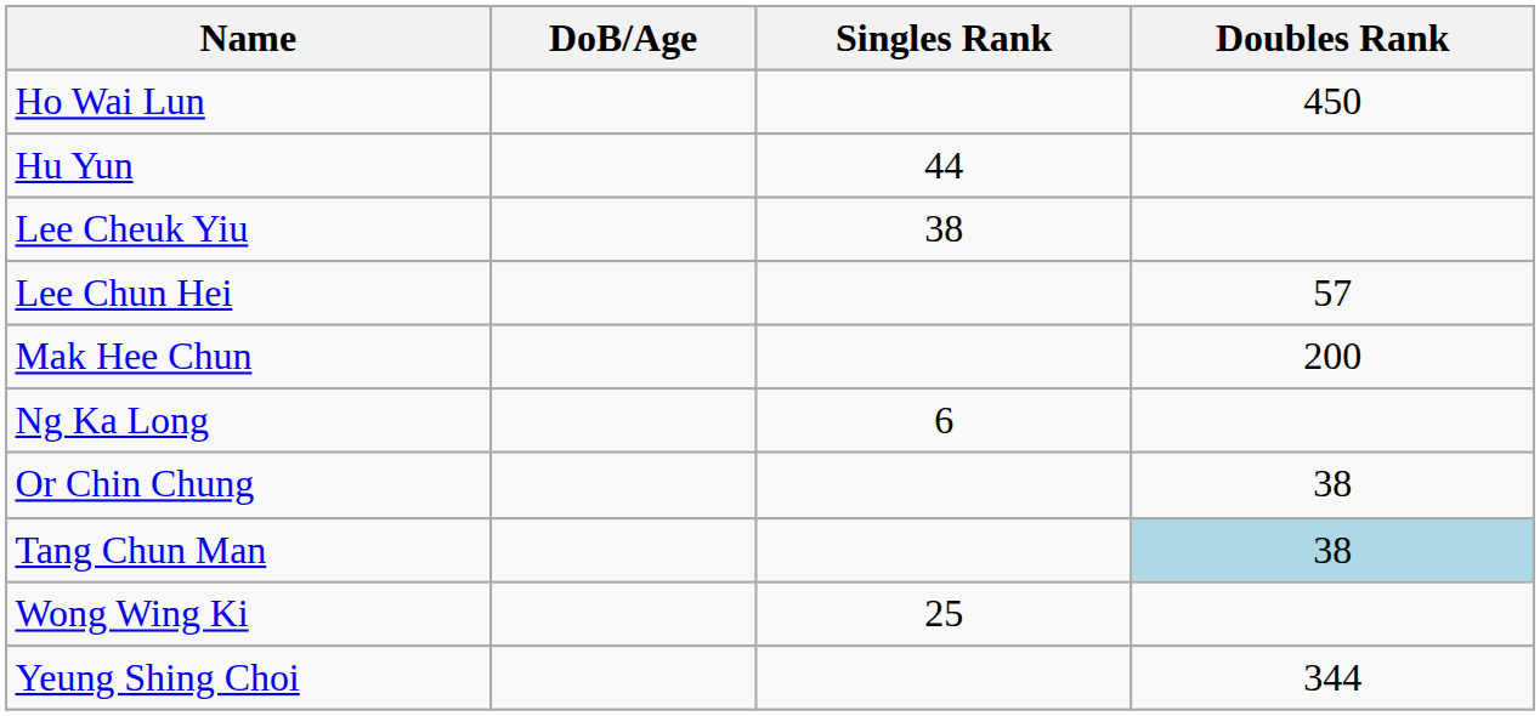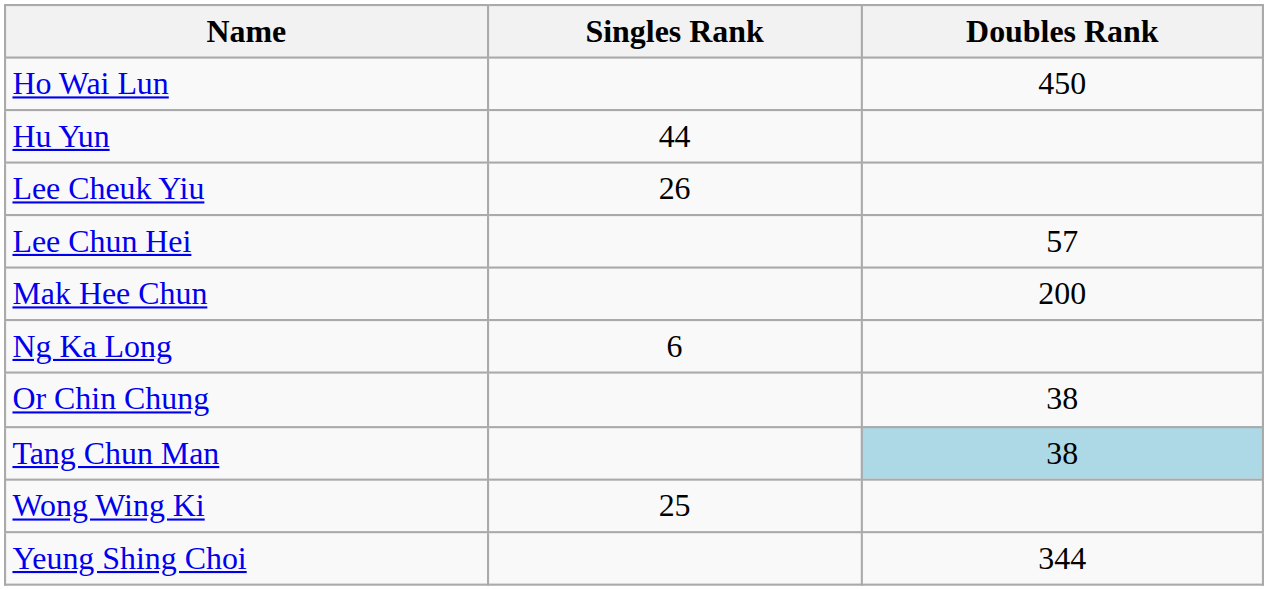 <table class="wikitable"  style="width:600px; font-size:95%;">
 <tr>
 <th align="left">Name</th>
-<th align="left">DoB/Age</th>
 <th align="left">Singles Rank</th>
 <th align="left">Doubles Rank</th>
 </tr>
 <tr>
 <td><a href='#'>Ho Wai Lun</a></td>
-<td></td>
 <td align="center"></td>
 <td align="center">450</td>
 </tr>
 <tr>
 <td><a href='#'>Hu Yun</a></td>
-<td></td>
 <td align="center">44</td>
 <td align="center"></td>
 </tr>
 <tr>
 <td><a href='#'>Lee Cheuk Yiu</a></td>
-<td></td>
-<td align="center">38</td>
+<td align="center">26</td>
 <td align="center"></td>
 </tr>
 <tr>
 <td><a href='#'>Lee Chun Hei</a></td>
-<td></td>
 <td align="center"></td>
 <td align="center">57</td>
 </tr>
 <tr>
 <td><a href='#'>Mak Hee Chun</a></td>
-<td></td>
 <td align="center"></td>
 <td align="center">200</td>
 </tr>
 <tr>
 <td><a href='#'>Ng Ka Long</a></td>
-<td></td>
 <td align="center">6</td>
 <td align="center"></td>
 </tr>
 <tr>
 <td><a href='#'>Or Chin Chung</a></td>
-<td></td>
 <td align="center"></td>
 <td align="center">38</td>
 </tr>
 <tr>
 <td><a href='#'>Tang Chun Man</a></td>
-<td></td>
 <td align="center"></td>
 <td align="center" style="background: lightblue;">38</td>
 </tr>
 <tr>
 <td><a href='#'>Wong Wing Ki</a></td>
-<td></td>
 <td align="center">25</td>
 <td align="center"></td>
 </tr>
 <tr>
 <td><a href='#'>Yeung Shing Choi</a></td>
-<td></td>
 <td align="center"></td>
 <td align="center">344</td>
 </tr>
 </table>
